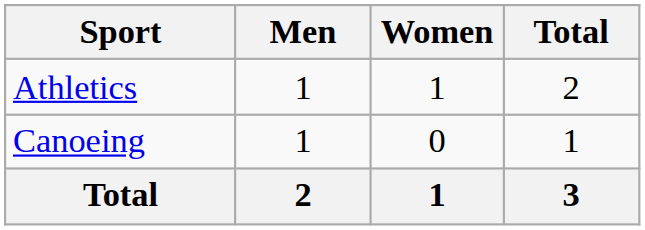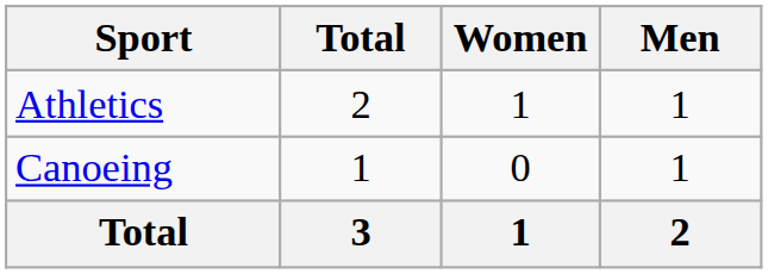 <table class="wikitable sortable" style="text-align:center;">
 <tr>
 <th width=100>Sport</th>
+<th width=55>Total</th>
+<th width=55>Women</th>
 <th width=55>Men</th>
-<th width=55>Women</th>
-<th width=55>Total</th>
 </tr>
 <tr>
 <td align=left><a href='#'>Athletics</a></td>
+<td>2</td>
 <td>1</td>
 <td>1</td>
-<td>2</td>
 </tr>
 <tr>
 <td align=left><a href='#'>Canoeing</a></td>
 <td>1</td>
 <td>0</td>
 <td>1</td>
 </tr>
 <tr>
 <th>Total</th>
+<th>3</th>
+<th>1</th>
 <th>2</th>
-<th>1</th>
-<th>3</th>
 </tr>
 </table>
